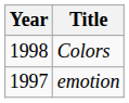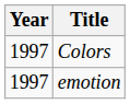 <table class="wikitable">
 <tr>
 <th>Year</th>
 <th>Title</th>
 </tr>
 <tr>
-<td>1998</td>
+<td>1997</td>
 <td><em>Colors</em></td>
 </tr>
 <tr>
 <td>1997</td>
 <td><em>emotion</em></td>
 </tr>
 </table>
